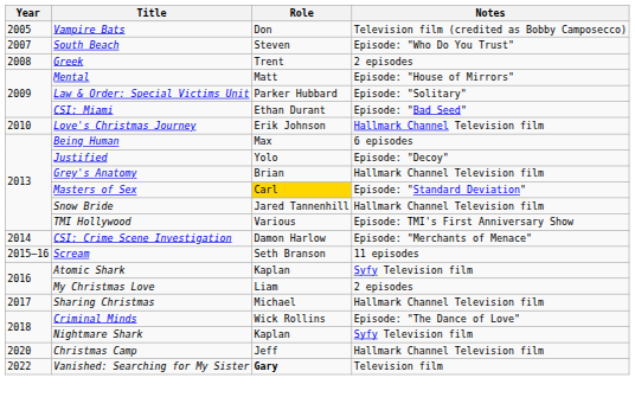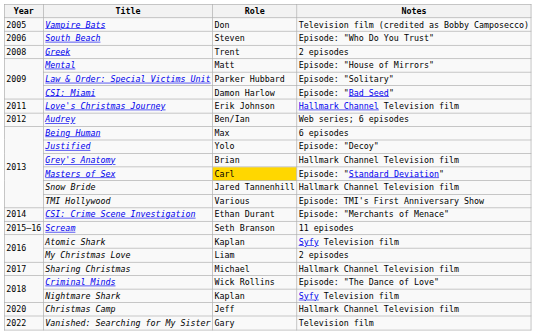 <table class="wikitable sortable">
 <tr>
 <th>Year</th>
 <th>Title</th>
 <th>Role</th>
 <th class="unsortable">Notes</th>
 </tr>
 <tr>
 <td>2005</td>
 <td><em><a href='#'>Vampire Bats</a></em></td>
 <td>Don</td>
 <td>Television film (credited as Bobby Camposecco)</td>
 </tr>
 <tr>
-<td>2007</td>
+<td>2006</td>
 <td><em><a href='#'>South Beach</a></em></td>
 <td>Steven</td>
 <td>Episode: "Who Do You Trust"</td>
 </tr>
 <tr>
 <td>2008</td>
 <td><em><a href='#'>Greek</a></em></td>
 <td>Trent</td>
 <td>2 episodes</td>
 </tr>
 <tr>
 <td rowspan="3">2009</td>
 <td><em><a href='#'>Mental</a></em></td>
 <td>Matt</td>
 <td>Episode: "House of Mirrors"</td>
 </tr>
 <tr>
 <td><em><a href='#'>Law & Order: Special Victims Unit</a></em></td>
 <td>Parker Hubbard</td>
 <td>Episode: "Solitary"</td>
 </tr>
 <tr>
 <td><em><a href='#'>CSI: Miami</a></em></td>
-<td>Ethan Durant</td>
+<td>Damon Harlow</td>
 <td>Episode: "<a href='#'>Bad Seed</a>"</td>
 </tr>
 <tr>
-<td>2010</td>
+<td>2011</td>
 <td><em><a href='#'>Love's Christmas Journey</a></em></td>
 <td>Erik Johnson</td>
 <td><a href='#'>Hallmark Channel</a> Television film</td>
+</tr>
+<tr>
+<td>2012</td>
+<td><em><a href='#'>Audrey</a></em></td>
+<td>Ben/Ian</td>
+<td>Web series; 6 episodes</td>
 </tr>
 <tr>
 <td rowspan="6">2013</td>
 <td><em><a href='#'>Being Human</a></em></td>
 <td>Max</td>
 <td>6 episodes</td>
 </tr>
 <tr>
 <td><em><a href='#'>Justified</a></em></td>
 <td>Yolo</td>
 <td>Episode: "Decoy"</td>
 </tr>
 <tr>
 <td><em><a href='#'>Grey's Anatomy</a></em></td>
 <td>Brian</td>
 <td>Hallmark Channel Television film</td>
 </tr>
 <tr>
 <td><em><a href='#'>Masters of Sex</a></em></td>
 <td style="background: gold;">Carl</td>
 <td>Episode: "<a href='#'>Standard Deviation</a>"</td>
 </tr>
 <tr>
 <td><em>Snow Bride</em></td>
 <td>Jared Tannenhill</td>
 <td>Hallmark Channel Television film</td>
 </tr>
 <tr>
 <td><em>TMI Hollywood</em></td>
 <td>Various</td>
 <td>Episode: TMI's First Anniversary Show</td>
 </tr>
 <tr>
 <td>2014</td>
 <td><em><a href='#'>CSI: Crime Scene Investigation</a></em></td>
-<td>Damon Harlow</td>
+<td>Ethan Durant</td>
 <td>Episode: "Merchants of Menace"</td>
 </tr>
 <tr>
 <td>2015–16</td>
 <td><em><a href='#'>Scream</a></em></td>
 <td>Seth Branson</td>
 <td>11 episodes</td>
 </tr>
 <tr>
 <td rowspan="2">2016</td>
 <td><em>Atomic Shark</em></td>
 <td>Kaplan</td>
 <td><a href='#'>Syfy</a> Television film</td>
 </tr>
 <tr>
 <td><em>My Christmas Love</em></td>
 <td>Liam</td>
 <td>2 episodes</td>
 </tr>
 <tr>
 <td>2017</td>
 <td><em>Sharing Christmas</em></td>
 <td>Michael</td>
 <td>Hallmark Channel Television film</td>
 </tr>
 <tr>
 <td rowspan="2">2018</td>
 <td><em><a href='#'>Criminal Minds</a></em></td>
 <td>Wick Rollins</td>
 <td>Episode: "The Dance of Love"</td>
 </tr>
 <tr>
 <td><em>Nightmare Shark</em></td>
 <td>Kaplan</td>
 <td><a href='#'>Syfy</a> Television film</td>
 </tr>
 <tr>
 <td>2020</td>
 <td><em>Christmas Camp</em></td>
 <td>Jeff</td>
 <td>Hallmark Channel Television film</td>
 </tr>
 <tr>
 <td>2022</td>
 <td><em>Vanished: Searching for My Sister</em></td>
-<td><strong>Gary</strong></td>
+<td>Gary</td>
 <td>Television film</td>
 </tr>
 </table>
